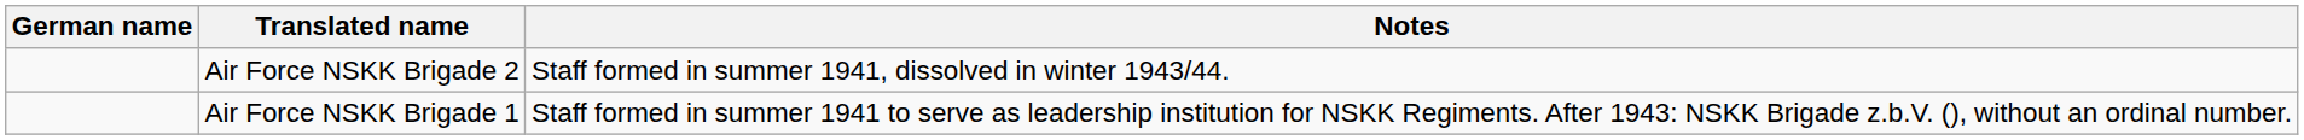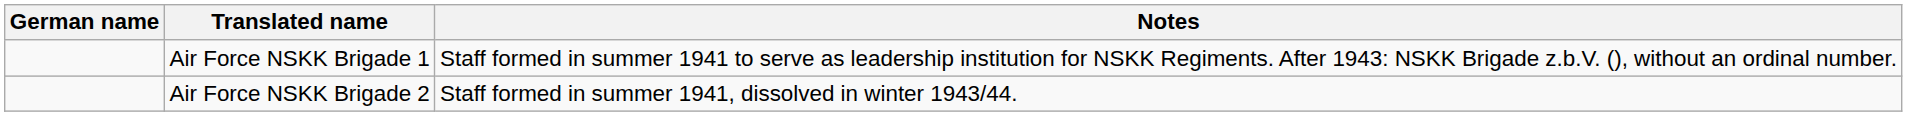 <table class="wikitable">
 <tr>
 <th>German name</th>
 <th>Translated name</th>
 <th>Notes</th>
 </tr>
 <tr>
 <td></td>
+<td>Air Force NSKK Brigade 1</td>
+<td>Staff formed in summer 1941 to serve as leadership institution for NSKK Regiments. After 1943: NSKK Brigade z.b.V. (), without an ordinal number.</td>
+</tr>
+<tr>
+<td></td>
 <td>Air Force NSKK Brigade 2</td>
 <td>Staff formed in summer 1941, dissolved in winter 1943/44.</td>
 </tr>
-<tr>
-<td></td>
-<td>Air Force NSKK Brigade 1</td>
-<td>Staff formed in summer 1941 to serve as leadership institution for NSKK Regiments. After 1943: NSKK Brigade z.b.V. (), without an ordinal number.</td>
-</tr>
 </table>
